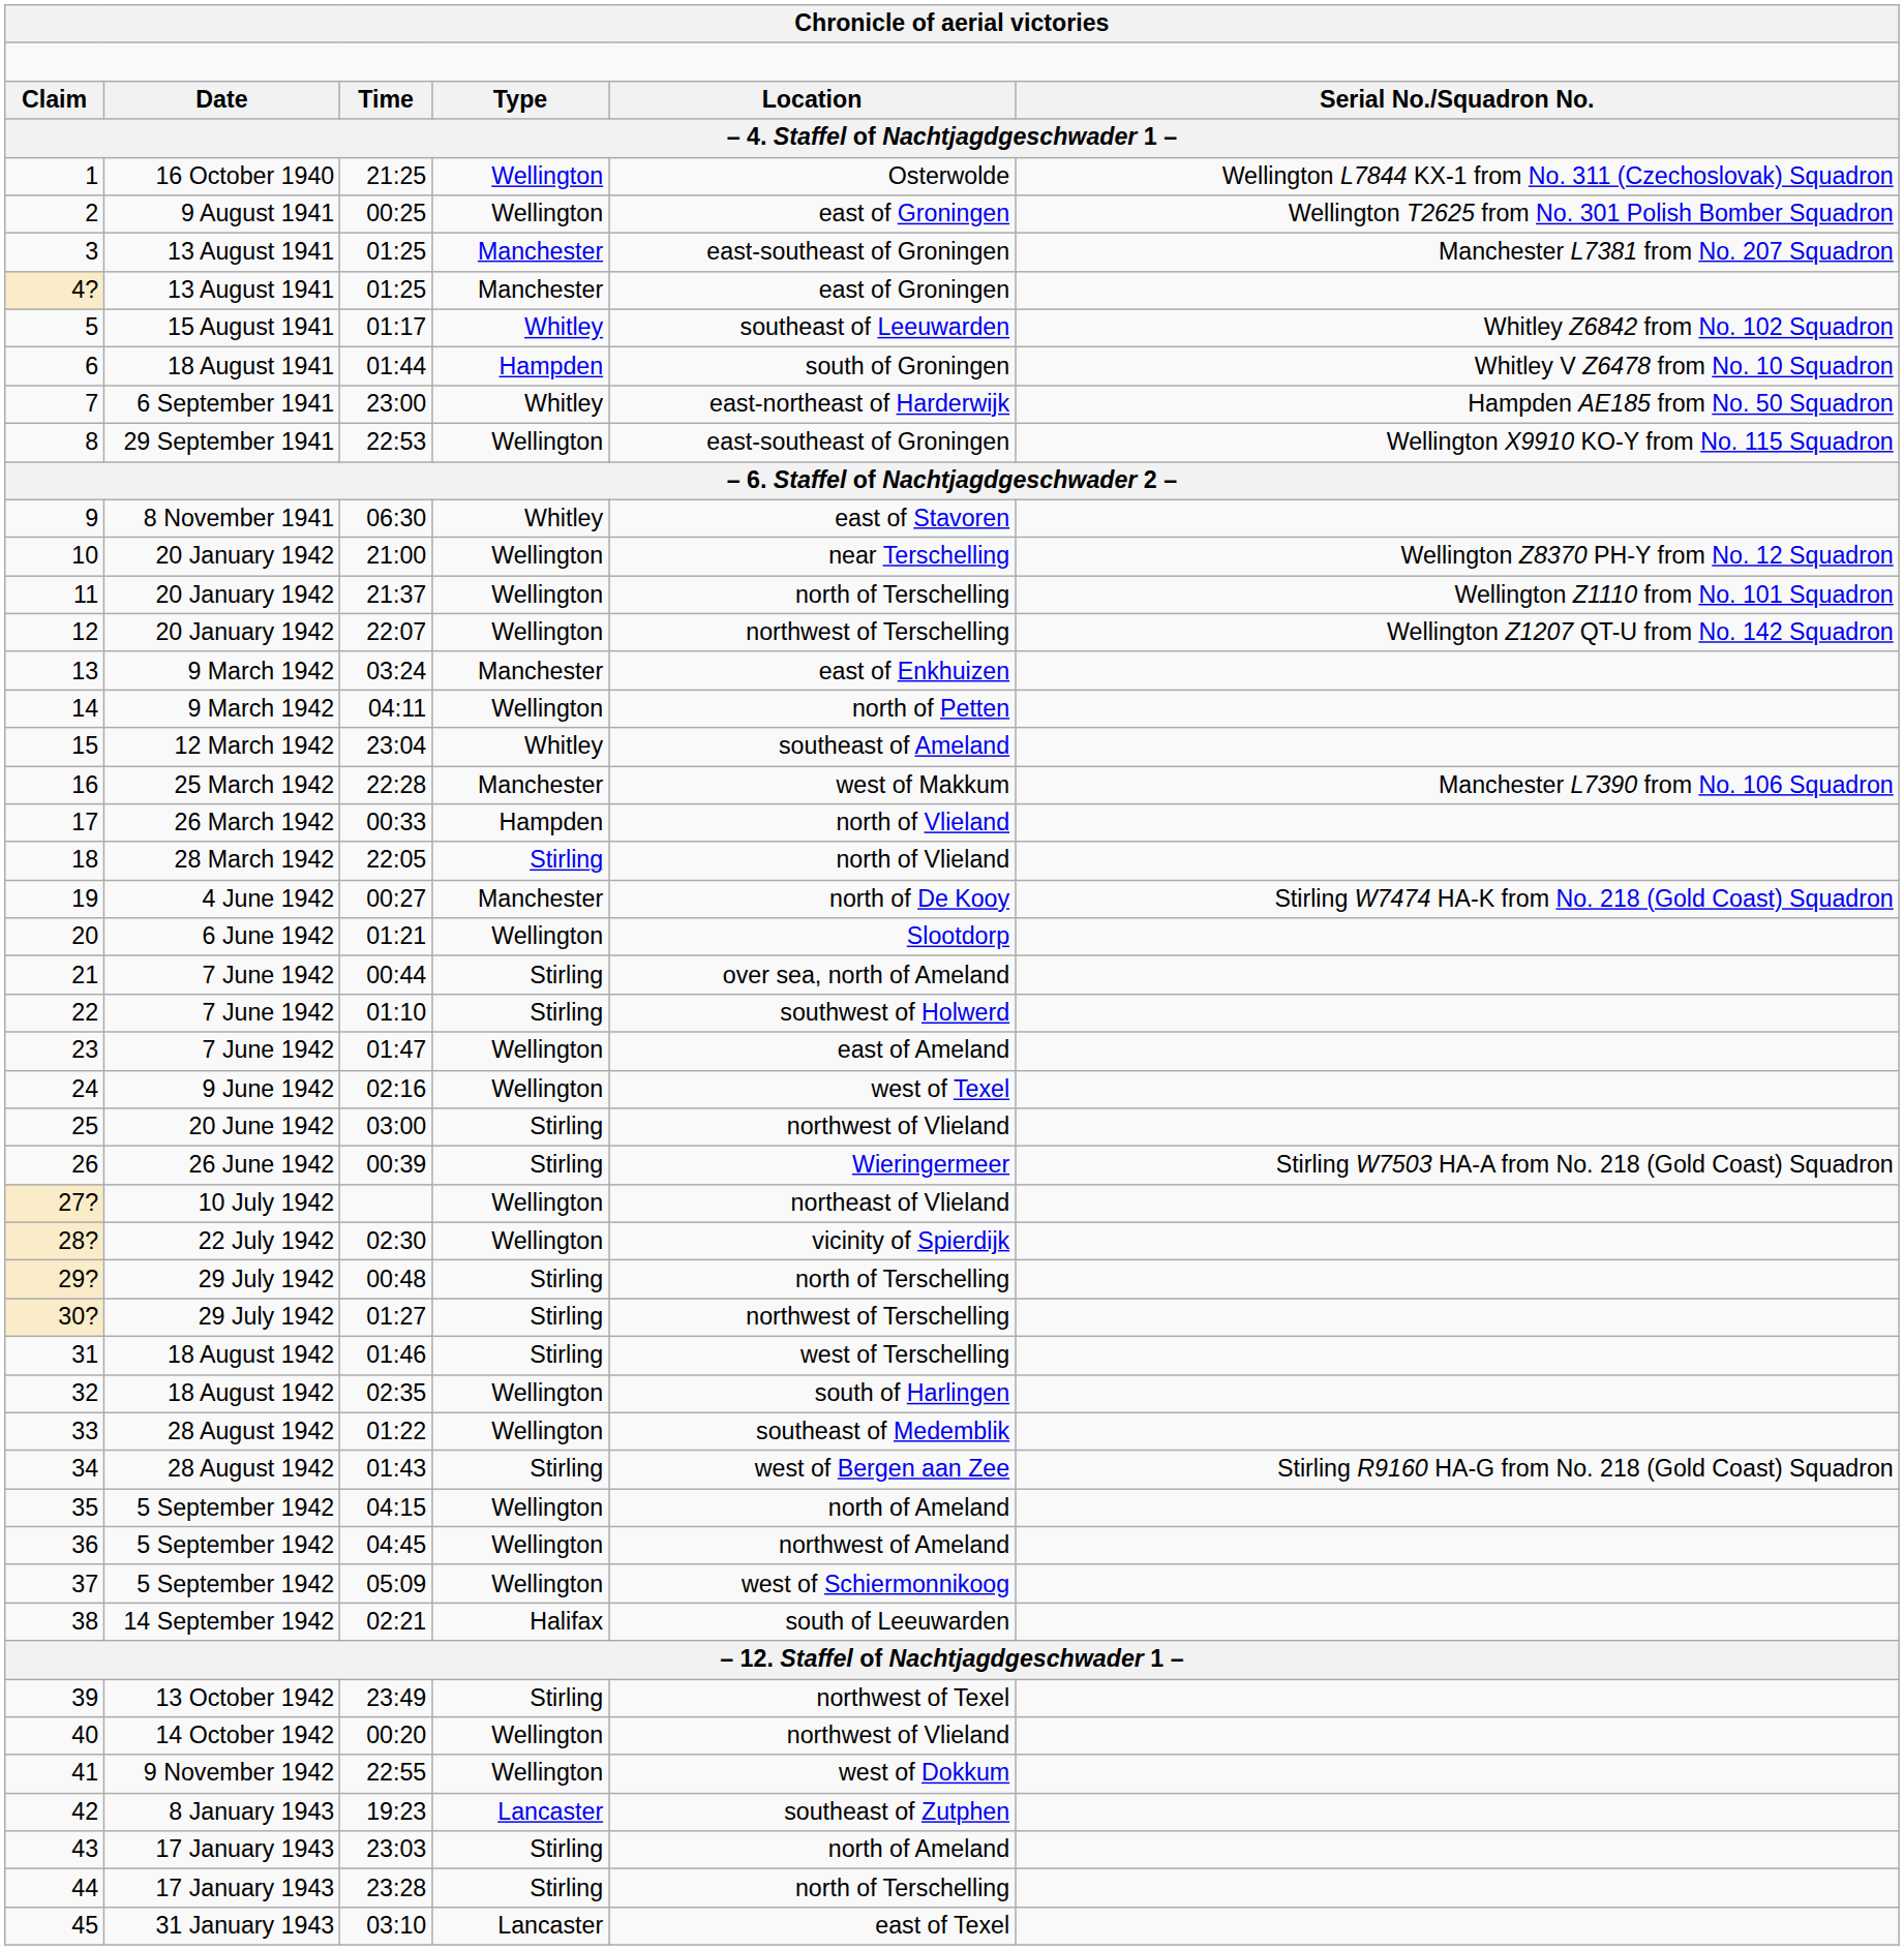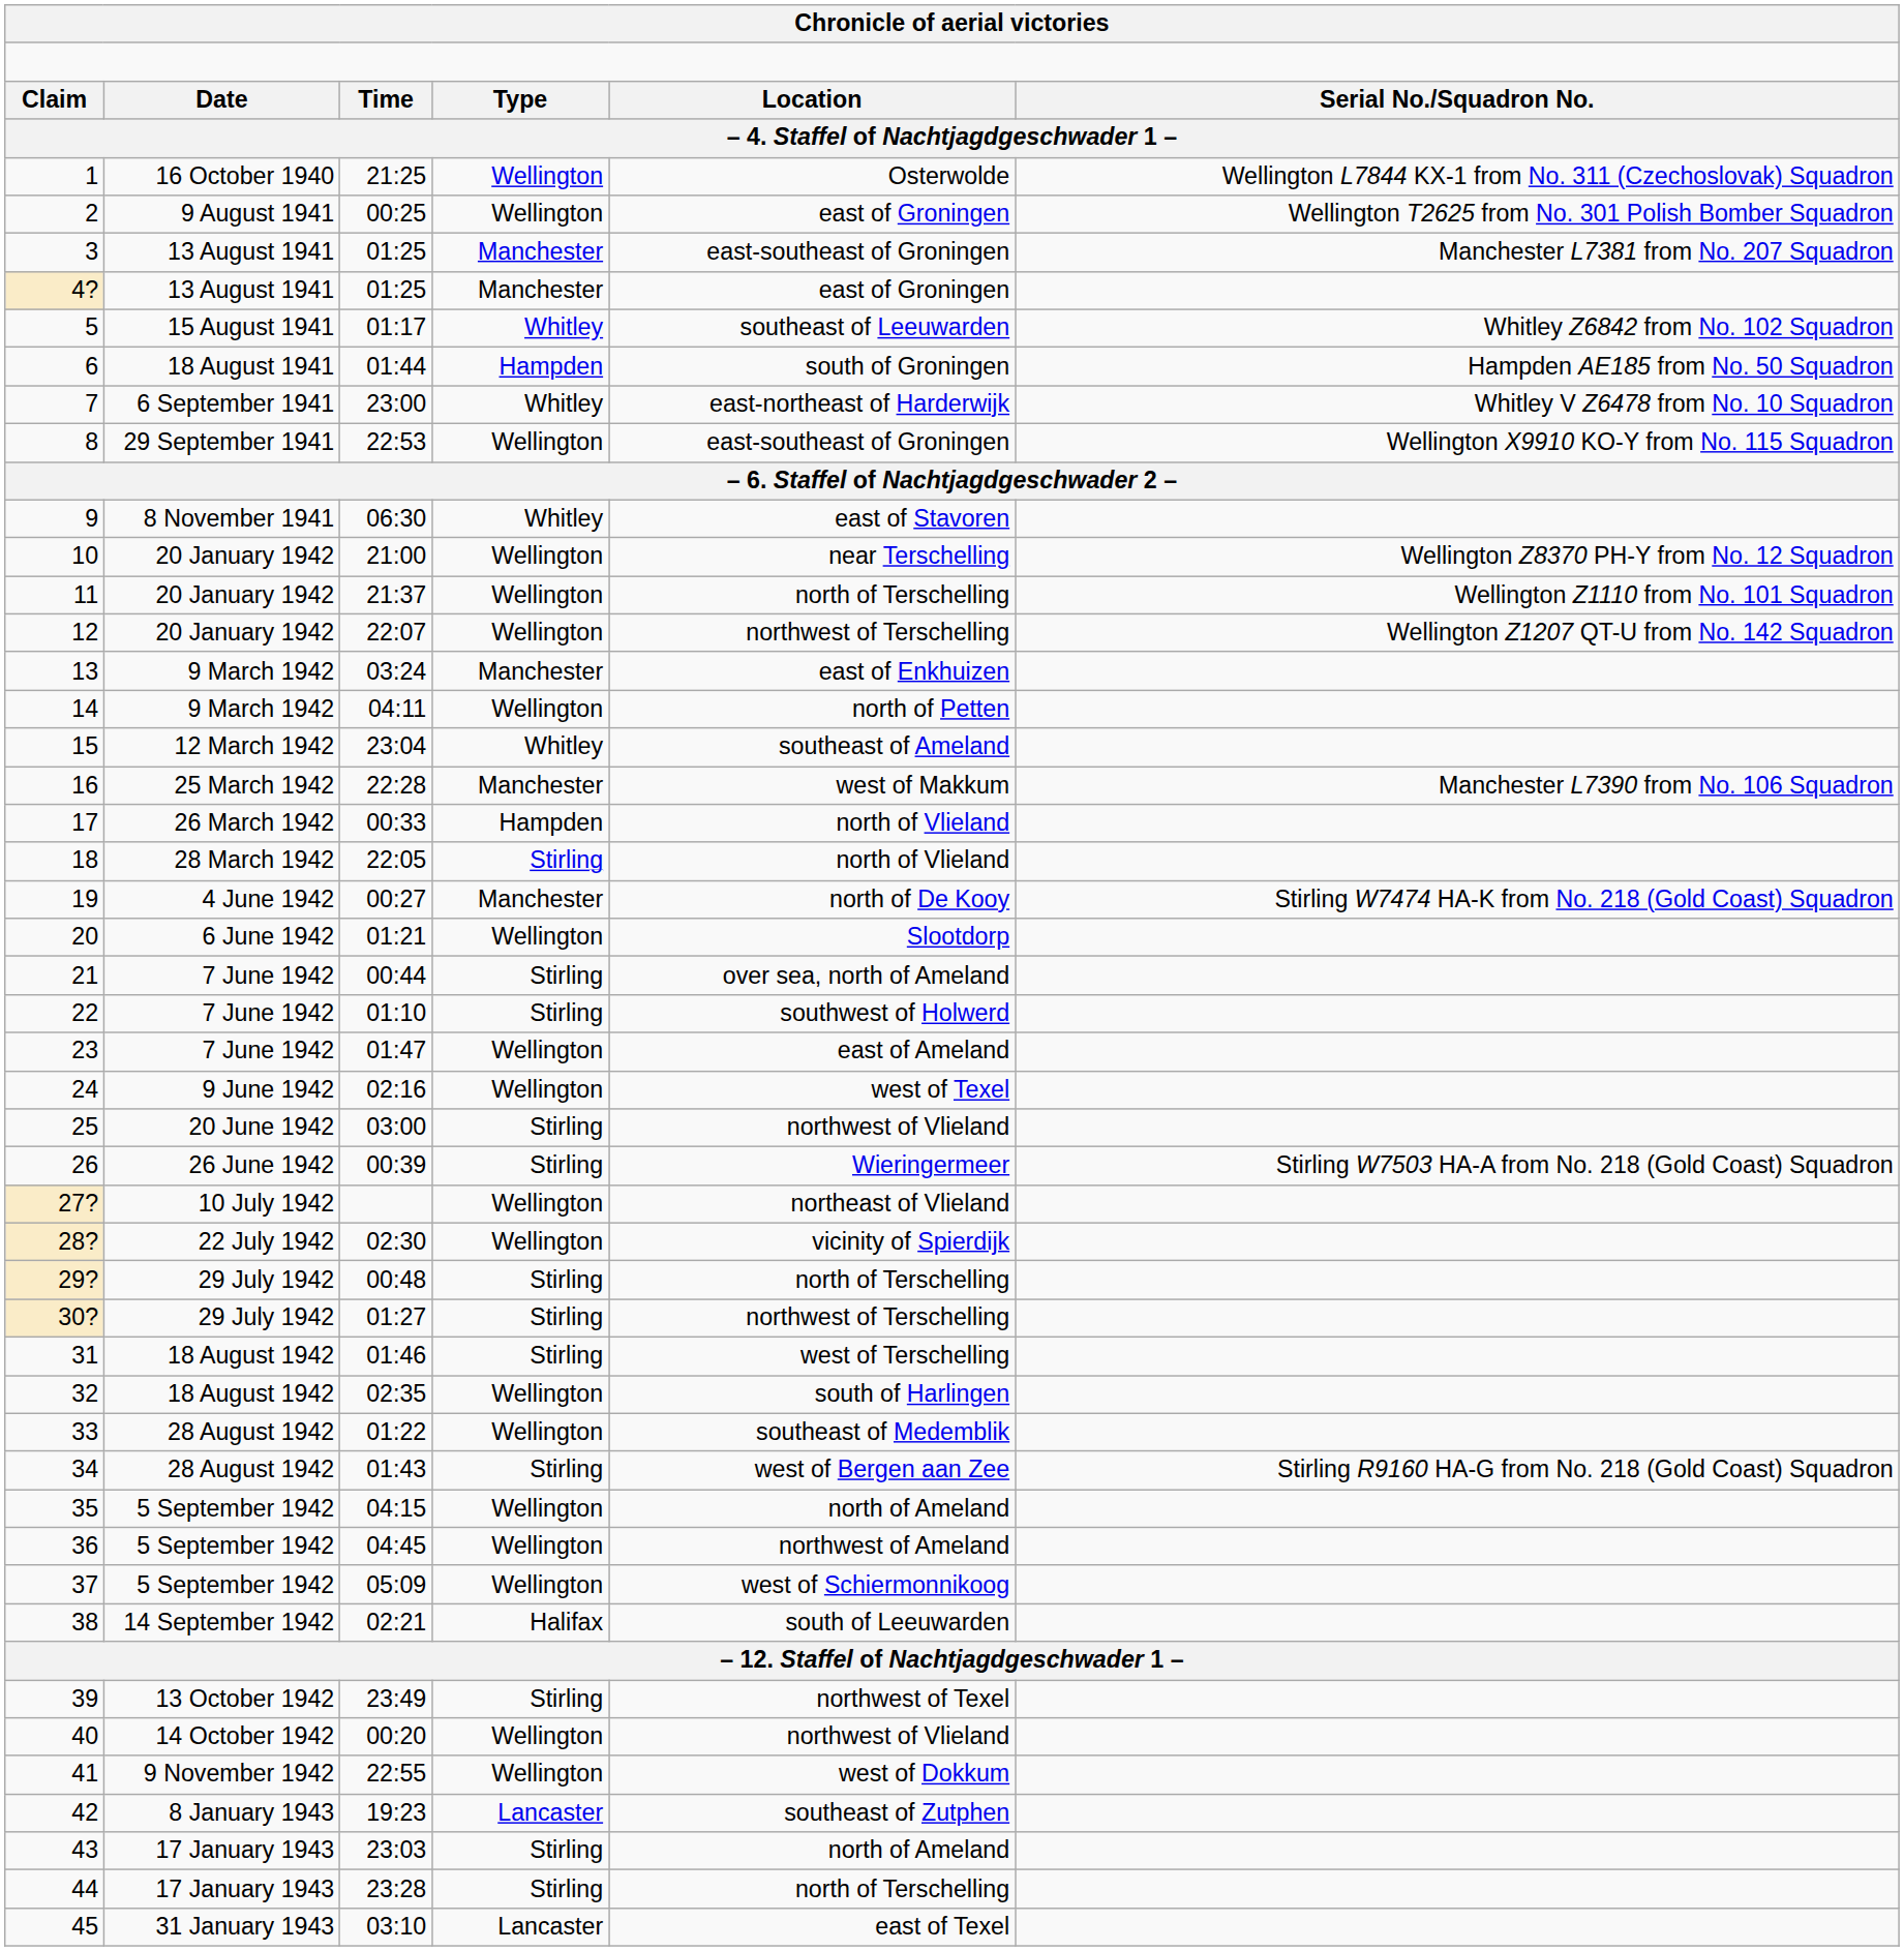 <table class="wikitable plainrowheaders collapsible" style="margin-left: auto; margin-right: auto; border: none; text-align:right; width: 100%;">
 <tr>
 <th colspan="6">Chronicle of aerial victories</th>
 </tr>
 <tr>
 <td colspan="6" style="text-align: left;"><br></td>
 </tr>
 <tr>
 <th scope="col">Claim</th>
 <th scope="col" style="width:150px">Date</th>
 <th scope="col">Time</th>
 <th scope="col">Type</th>
 <th scope="col">Location</th>
 <th scope="col">Serial No./Squadron No.</th>
 </tr>
 <tr>
 <th colspan="6">– 4. <em>Staffel</em> of <em>Nachtjagdgeschwader</em> 1 –</th>
 </tr>
 <tr>
 <td>1</td>
 <td>16 October 1940</td>
 <td>21:25</td>
 <td><a href='#'>Wellington</a></td>
 <td>Osterwolde</td>
 <td>Wellington <em>L7844</em> KX-1 from <a href='#'>No. 311 (Czechoslovak) Squadron</a></td>
 </tr>
 <tr>
 <td>2</td>
 <td>9 August 1941</td>
 <td>00:25</td>
 <td>Wellington</td>
 <td> east of <a href='#'>Groningen</a></td>
 <td>Wellington <em>T2625</em> from <a href='#'>No. 301 Polish Bomber Squadron</a></td>
 </tr>
 <tr>
 <td>3</td>
 <td>13 August 1941</td>
 <td>01:25</td>
 <td><a href='#'>Manchester</a></td>
 <td> east-southeast of Groningen</td>
 <td>Manchester <em>L7381</em> from <a href='#'>No. 207 Squadron</a></td>
 </tr>
 <tr>
 <td style="background:#faecc8">4?</td>
 <td>13 August 1941</td>
 <td>01:25</td>
 <td>Manchester</td>
 <td> east of Groningen</td>
 <td></td>
 </tr>
 <tr>
 <td>5</td>
 <td>15 August 1941</td>
 <td>01:17</td>
 <td><a href='#'>Whitley</a></td>
 <td> southeast of <a href='#'>Leeuwarden</a></td>
 <td>Whitley <em>Z6842</em> from <a href='#'>No. 102 Squadron</a></td>
 </tr>
 <tr>
 <td>6</td>
 <td>18 August 1941</td>
 <td>01:44</td>
 <td><a href='#'>Hampden</a></td>
 <td> south of Groningen</td>
-<td>Whitley V <em>Z6478</em> from <a href='#'>No. 10 Squadron</a></td>
+<td>Hampden <em>AE185</em> from <a href='#'>No. 50 Squadron</a></td>
 </tr>
 <tr>
 <td>7</td>
 <td>6 September 1941</td>
 <td>23:00</td>
 <td>Whitley</td>
 <td>east-northeast of <a href='#'>Harderwijk</a></td>
-<td>Hampden <em>AE185</em> from <a href='#'>No. 50 Squadron</a></td>
+<td>Whitley V <em>Z6478</em> from <a href='#'>No. 10 Squadron</a></td>
 </tr>
 <tr>
 <td>8</td>
 <td>29 September 1941</td>
 <td>22:53</td>
 <td>Wellington</td>
 <td> east-southeast of Groningen</td>
 <td>Wellington <em>X9910</em> KO-Y from <a href='#'>No. 115 Squadron</a></td>
 </tr>
 <tr>
 <th colspan="6">– 6. <em>Staffel</em> of <em>Nachtjagdgeschwader</em> 2 –</th>
 </tr>
 <tr>
 <td>9</td>
 <td>8 November 1941</td>
 <td>06:30</td>
 <td>Whitley</td>
 <td> east of <a href='#'>Stavoren</a></td>
 <td></td>
 </tr>
 <tr>
 <td>10</td>
 <td>20 January 1942</td>
 <td>21:00</td>
 <td>Wellington</td>
 <td>near <a href='#'>Terschelling</a></td>
 <td>Wellington <em>Z8370</em> PH-Y from <a href='#'>No. 12 Squadron</a></td>
 </tr>
 <tr>
 <td>11</td>
 <td>20 January 1942</td>
 <td>21:37</td>
 <td>Wellington</td>
 <td>north of Terschelling</td>
 <td>Wellington <em>Z1110</em> from <a href='#'>No. 101 Squadron</a></td>
 </tr>
 <tr>
 <td>12</td>
 <td>20 January 1942</td>
 <td>22:07</td>
 <td>Wellington</td>
 <td>northwest of Terschelling</td>
 <td>Wellington <em>Z1207</em> QT-U from <a href='#'>No. 142 Squadron</a></td>
 </tr>
 <tr>
 <td>13</td>
 <td>9 March 1942</td>
 <td>03:24</td>
 <td>Manchester</td>
 <td>east of <a href='#'>Enkhuizen</a></td>
 <td></td>
 </tr>
 <tr>
 <td>14</td>
 <td>9 March 1942</td>
 <td>04:11</td>
 <td>Wellington</td>
 <td> north of <a href='#'>Petten</a></td>
 <td></td>
 </tr>
 <tr>
 <td>15</td>
 <td>12 March 1942</td>
 <td>23:04</td>
 <td>Whitley</td>
 <td>southeast of <a href='#'>Ameland</a></td>
 <td></td>
 </tr>
 <tr>
 <td>16</td>
 <td>25 March 1942</td>
 <td>22:28</td>
 <td>Manchester</td>
 <td>west of Makkum</td>
 <td>Manchester <em>L7390</em> from <a href='#'>No. 106 Squadron</a></td>
 </tr>
 <tr>
 <td>17</td>
 <td>26 March 1942</td>
 <td>00:33</td>
 <td>Hampden</td>
 <td>north of <a href='#'>Vlieland</a></td>
 <td></td>
 </tr>
 <tr>
 <td>18</td>
 <td>28 March 1942</td>
 <td>22:05</td>
 <td><a href='#'>Stirling</a></td>
 <td>north of Vlieland</td>
 <td></td>
 </tr>
 <tr>
 <td>19</td>
 <td>4 June 1942</td>
 <td>00:27</td>
 <td>Manchester</td>
 <td> north of <a href='#'>De Kooy</a></td>
 <td>Stirling <em>W7474</em> HA-K from <a href='#'>No. 218 (Gold Coast) Squadron</a></td>
 </tr>
 <tr>
 <td>20</td>
 <td>6 June 1942</td>
 <td>01:21</td>
 <td>Wellington</td>
 <td><a href='#'>Slootdorp</a></td>
 <td></td>
 </tr>
 <tr>
 <td>21</td>
 <td>7 June 1942</td>
 <td>00:44</td>
 <td>Stirling</td>
 <td>over sea,  north of Ameland</td>
 <td></td>
 </tr>
 <tr>
 <td>22</td>
 <td>7 June 1942</td>
 <td>01:10</td>
 <td>Stirling</td>
 <td>southwest of <a href='#'>Holwerd</a></td>
 <td></td>
 </tr>
 <tr>
 <td>23</td>
 <td>7 June 1942</td>
 <td>01:47</td>
 <td>Wellington</td>
 <td>east of Ameland</td>
 <td></td>
 </tr>
 <tr>
 <td>24</td>
 <td>9 June 1942</td>
 <td>02:16</td>
 <td>Wellington</td>
 <td>west of <a href='#'>Texel</a></td>
 <td></td>
 </tr>
 <tr>
 <td>25</td>
 <td>20 June 1942</td>
 <td>03:00</td>
 <td>Stirling</td>
 <td> northwest of Vlieland</td>
 <td></td>
 </tr>
 <tr>
 <td>26</td>
 <td>26 June 1942</td>
 <td>00:39</td>
 <td>Stirling</td>
 <td><a href='#'>Wieringermeer</a></td>
 <td>Stirling <em>W7503</em> HA-A from No. 218 (Gold Coast) Squadron</td>
 </tr>
 <tr>
 <td style="background:#faecc8">27?</td>
 <td>10 July 1942</td>
 <td></td>
 <td>Wellington</td>
 <td>northeast of Vlieland</td>
 <td></td>
 </tr>
 <tr>
 <td style="background:#faecc8">28?</td>
 <td>22 July 1942</td>
 <td>02:30</td>
 <td>Wellington</td>
 <td>vicinity of <a href='#'>Spierdijk</a></td>
 <td></td>
 </tr>
 <tr>
 <td style="background:#faecc8">29?</td>
 <td>29 July 1942</td>
 <td>00:48</td>
 <td>Stirling</td>
 <td> north of Terschelling</td>
 <td></td>
 </tr>
 <tr>
 <td style="background:#faecc8">30?</td>
 <td>29 July 1942</td>
 <td>01:27</td>
 <td>Stirling</td>
 <td> northwest of Terschelling</td>
 <td></td>
 </tr>
 <tr>
 <td>31</td>
 <td>18 August 1942</td>
 <td>01:46</td>
 <td>Stirling</td>
 <td> west of Terschelling</td>
 <td></td>
 </tr>
 <tr>
 <td>32</td>
 <td>18 August 1942</td>
 <td>02:35</td>
 <td>Wellington</td>
 <td> south of <a href='#'>Harlingen</a></td>
 <td></td>
 </tr>
 <tr>
 <td>33</td>
 <td>28 August 1942</td>
 <td>01:22</td>
 <td>Wellington</td>
 <td> southeast of <a href='#'>Medemblik</a></td>
 <td></td>
 </tr>
 <tr>
 <td>34</td>
 <td>28 August 1942</td>
 <td>01:43</td>
 <td>Stirling</td>
 <td>west of <a href='#'>Bergen aan Zee</a></td>
 <td>Stirling <em>R9160</em> HA-G from No. 218 (Gold Coast) Squadron</td>
 </tr>
 <tr>
 <td>35</td>
 <td>5 September 1942</td>
 <td>04:15</td>
 <td>Wellington</td>
 <td>north of Ameland</td>
 <td></td>
 </tr>
 <tr>
 <td>36</td>
 <td>5 September 1942</td>
 <td>04:45</td>
 <td>Wellington</td>
 <td>northwest of Ameland</td>
 <td></td>
 </tr>
 <tr>
 <td>37</td>
 <td>5 September 1942</td>
 <td>05:09</td>
 <td>Wellington</td>
 <td>west of <a href='#'>Schiermonnikoog</a></td>
 <td></td>
 </tr>
 <tr>
 <td>38</td>
 <td>14 September 1942</td>
 <td>02:21</td>
 <td>Halifax</td>
 <td> south of Leeuwarden</td>
 <td></td>
 </tr>
 <tr>
 <th colspan="6">– 12. <em>Staffel</em> of <em>Nachtjagdgeschwader</em> 1 –</th>
 </tr>
 <tr>
 <td>39</td>
 <td>13 October 1942</td>
 <td>23:49</td>
 <td>Stirling</td>
 <td> northwest of Texel</td>
 <td></td>
 </tr>
 <tr>
 <td>40</td>
 <td>14 October 1942</td>
 <td>00:20</td>
 <td>Wellington</td>
 <td> northwest of Vlieland</td>
 <td></td>
 </tr>
 <tr>
 <td>41</td>
 <td>9 November 1942</td>
 <td>22:55</td>
 <td>Wellington</td>
 <td> west of <a href='#'>Dokkum</a></td>
 <td></td>
 </tr>
 <tr>
 <td>42</td>
 <td>8 January 1943</td>
 <td>19:23</td>
 <td><a href='#'>Lancaster</a></td>
 <td> southeast of <a href='#'>Zutphen</a></td>
 <td></td>
 </tr>
 <tr>
 <td>43</td>
 <td>17 January 1943</td>
 <td>23:03</td>
 <td>Stirling</td>
 <td> north of Ameland</td>
 <td></td>
 </tr>
 <tr>
 <td>44</td>
 <td>17 January 1943</td>
 <td>23:28</td>
 <td>Stirling</td>
 <td> north of Terschelling</td>
 <td></td>
 </tr>
 <tr>
 <td>45</td>
 <td>31 January 1943</td>
 <td>03:10</td>
 <td>Lancaster</td>
 <td> east of Texel</td>
 <td></td>
 </tr>
 </table>
